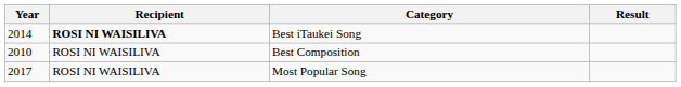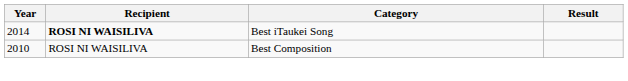 <table style="width:70%;" class="wikitable sortable">
 <tr>
 <th style="width:33px;">Year</th>
 <th style="width:190px;">Recipient</th>
 <th style="width:280px;">Category</th>
 <th style="width:70px;">Result</th>
 </tr>
 <tr>
 <td>2014</td>
 <td><strong>ROSI NI WAISILIVA</strong></td>
 <td>Best iTaukei Song</td>
 <td></td>
 </tr>
 <tr>
 <td>2010</td>
 <td>ROSI NI WAISILIVA</td>
 <td>Best Composition</td>
 <td></td>
 </tr>
-<tr>
-<td>2017</td>
-<td>ROSI NI WAISILIVA</td>
-<td>Most Popular Song</td>
-<td></td>
-</tr>
 </table>
